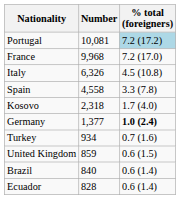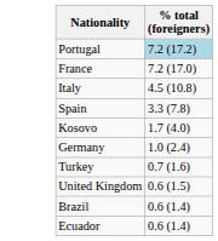 <table class="wikitable" style="float:right;">
 <tr \>
 <th>Nationality</th>
-<th>Number</th>
 <th>% total<br>(foreigners)</th>
 </tr>
 <tr>
 <td>Portugal</td>
-<td>10,081</td>
 <td style="background: lightblue;">7.2 (17.2)</td>
 </tr>
 <tr>
 <td>France</td>
-<td>9,968</td>
 <td>7.2 (17.0)</td>
 </tr>
 <tr>
 <td>Italy</td>
-<td>6,326</td>
 <td>4.5 (10.8)</td>
 </tr>
 <tr>
 <td>Spain</td>
-<td>4,558</td>
 <td>3.3 (7.8)</td>
 </tr>
 <tr>
 <td>Kosovo</td>
-<td>2,318</td>
 <td>1.7 (4.0)</td>
 </tr>
 <tr>
 <td>Germany</td>
-<td>1,377</td>
-<td><strong>1.0 (2.4)</strong></td>
+<td>1.0 (2.4)</td>
 </tr>
 <tr>
 <td>Turkey</td>
-<td>934</td>
 <td>0.7 (1.6)</td>
 </tr>
 <tr>
 <td>United Kingdom</td>
-<td>859</td>
 <td>0.6 (1.5)</td>
 </tr>
 <tr>
 <td>Brazil</td>
-<td>840</td>
 <td>0.6 (1.4)</td>
 </tr>
 <tr>
 <td>Ecuador</td>
-<td>828</td>
 <td>0.6 (1.4)</td>
 </tr>
 </table>
